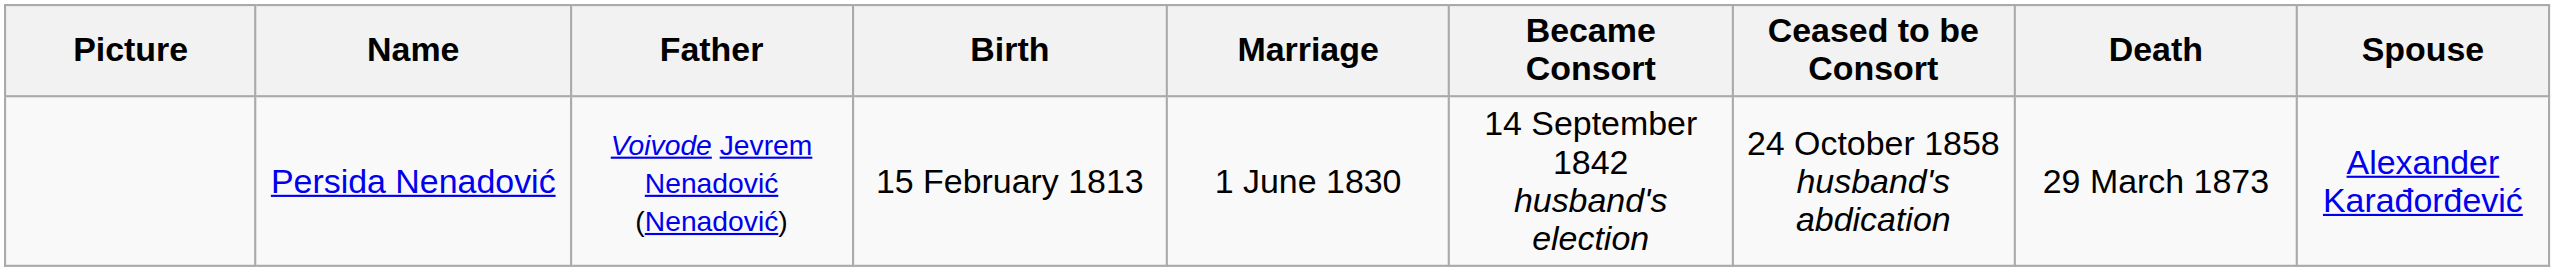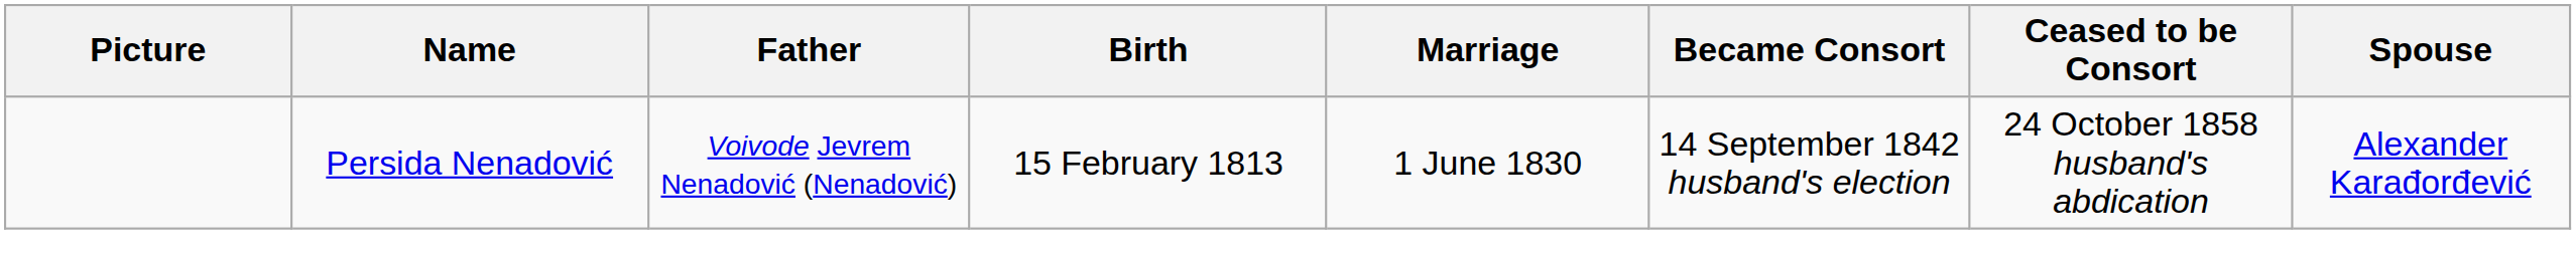 <table style="width:95%;" class="wikitable">
 <tr>
 <th style="width:8%;">Picture</th>
 <th style="width:10%;">Name</th>
 <th style="width:9%;">Father</th>
 <th style="width:10%;">Birth</th>
 <th style="width:9%;">Marriage</th>
 <th style="width:9%;">Became Consort</th>
 <th style="width:9%;">Ceased to be Consort</th>
-<th style="width:9%;">Death</th>
 <th style="width:6%;">Spouse</th>
 </tr>
 <tr>
 <td style="text-align:center;"></td>
 <td style="text-align:center;"><a href='#'>Persida Nenadović</a></td>
 <td style="text-align:center;"><small><em><a href='#'>Voivode</a></em> <a href='#'>Jevrem Nenadović</a> (<a href='#'>Nenadović</a>)</small></td>
 <td style="text-align:center;">15 February 1813</td>
 <td style="text-align:center;">1 June 1830</td>
 <td style="text-align:center;">14 September 1842<br><em>husband's election</em></td>
 <td style="text-align:center;">24 October 1858<br><em>husband's abdication</em></td>
-<td style="text-align:center;">29 March 1873</td>
 <td style="text-align:center;"><a href='#'>Alexander Karađorđević</a></td>
 </tr>
 </table>
